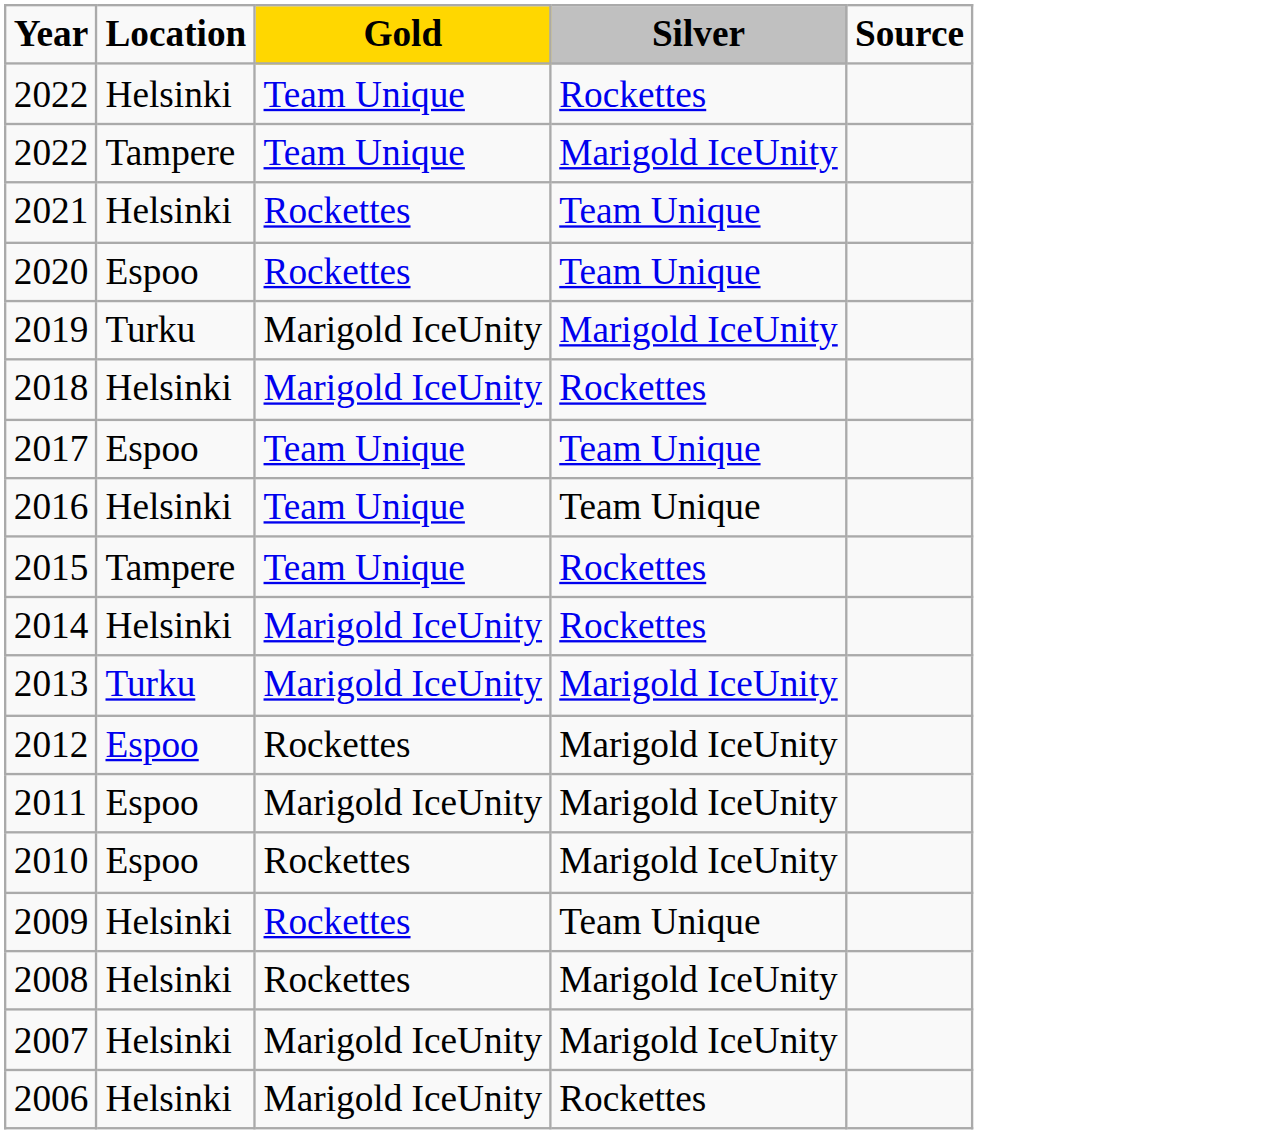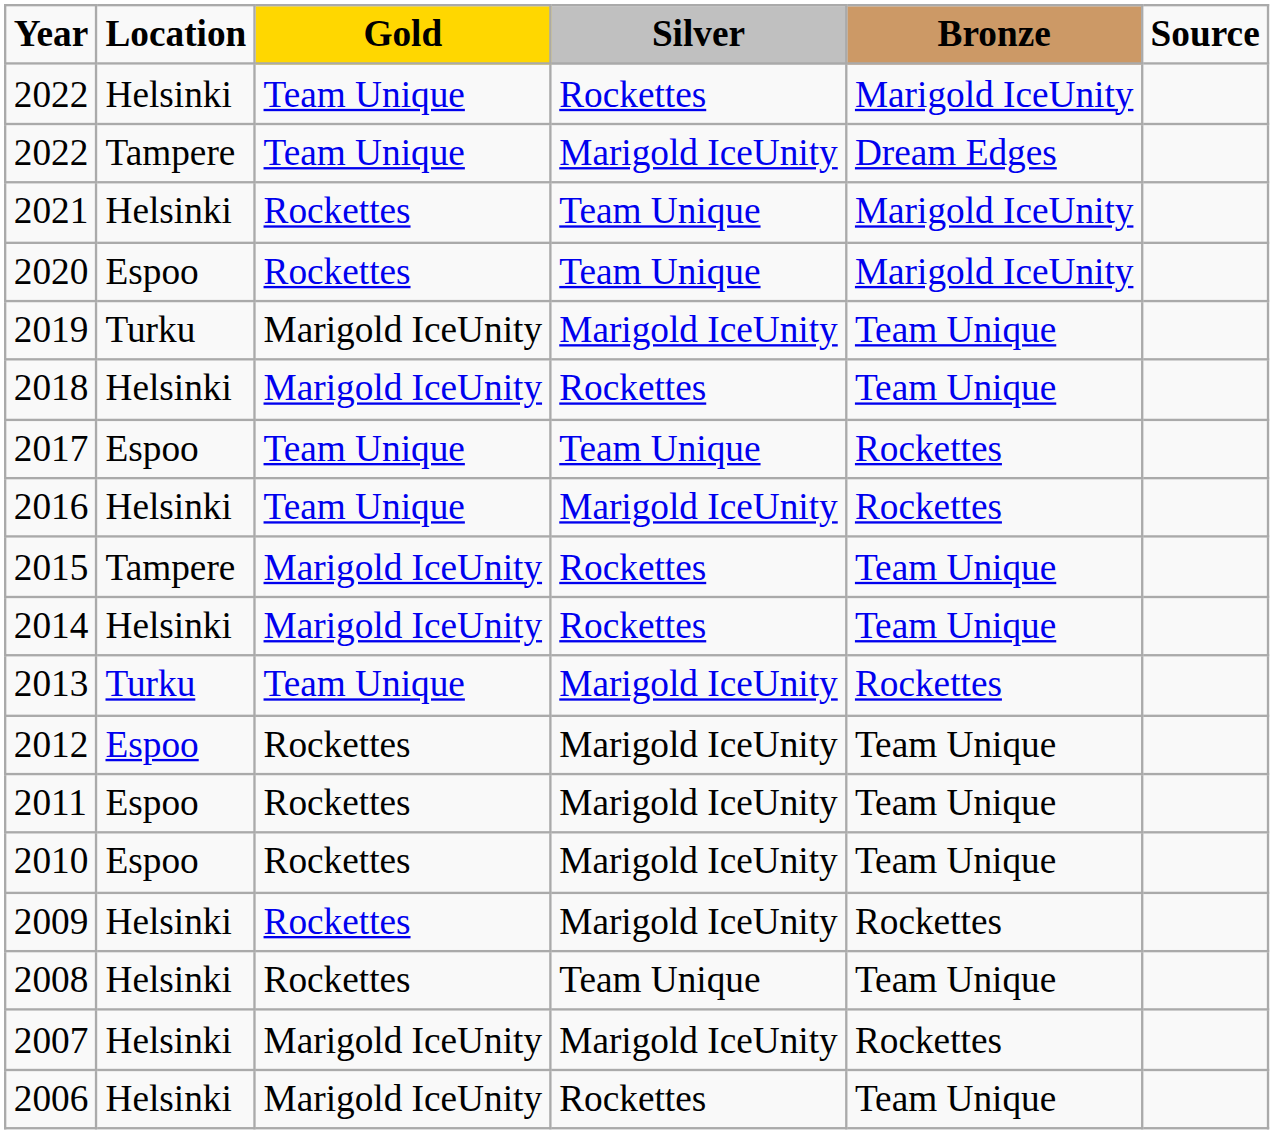 <table class="wikitable sortable">
 <tr style="text-align:center;">
 <td><strong>Year</strong></td>
 <td><strong>Location</strong></td>
 <td style="background:gold;"><strong>Gold</strong></td>
 <td style="background:silver;"><strong>Silver</strong></td>
+<td style="background:#c96;"><strong>Bronze</strong></td>
 <td><strong>Source</strong></td>
 </tr>
 <tr>
 <td>2022</td>
 <td>Helsinki</td>
 <td><a href='#'>Team Unique</a></td>
 <td><a href='#'>Rockettes</a></td>
+<td><a href='#'>Marigold IceUnity</a></td>
 <td align=center></td>
 </tr>
 <tr>
 <td>2022</td>
 <td>Tampere</td>
 <td><a href='#'>Team Unique</a></td>
 <td><a href='#'>Marigold IceUnity</a></td>
+<td><a href='#'>Dream Edges</a></td>
 <td align=center></td>
 </tr>
 <tr>
 <td>2021</td>
 <td>Helsinki</td>
 <td><a href='#'>Rockettes</a></td>
 <td><a href='#'>Team Unique</a></td>
+<td><a href='#'>Marigold IceUnity</a></td>
 <td align=center></td>
 </tr>
 <tr>
 <td>2020</td>
 <td>Espoo</td>
 <td><a href='#'>Rockettes</a></td>
 <td><a href='#'>Team Unique</a></td>
+<td><a href='#'>Marigold IceUnity</a></td>
 <td align=center></td>
 </tr>
 <tr>
 <td>2019</td>
 <td>Turku</td>
 <td>Marigold IceUnity</td>
 <td><a href='#'>Marigold IceUnity</a></td>
+<td><a href='#'>Team Unique</a></td>
 <td align=center></td>
 </tr>
 <tr>
 <td>2018</td>
 <td>Helsinki</td>
 <td><a href='#'>Marigold IceUnity</a></td>
 <td><a href='#'>Rockettes</a></td>
+<td><a href='#'>Team Unique</a></td>
 <td align=center></td>
 </tr>
 <tr>
 <td>2017</td>
 <td>Espoo</td>
 <td><a href='#'>Team Unique</a></td>
 <td><a href='#'>Team Unique</a></td>
+<td><a href='#'>Rockettes</a></td>
 <td align=center></td>
 </tr>
 <tr>
 <td>2016</td>
 <td>Helsinki</td>
 <td><a href='#'>Team Unique</a></td>
-<td>Team Unique</td>
+<td><a href='#'>Marigold IceUnity</a></td>
+<td><a href='#'>Rockettes</a></td>
 <td align=center></td>
 </tr>
 <tr>
 <td>2015</td>
 <td>Tampere</td>
+<td><a href='#'>Marigold IceUnity</a></td>
+<td><a href='#'>Rockettes</a></td>
 <td><a href='#'>Team Unique</a></td>
-<td><a href='#'>Rockettes</a></td>
 <td align=center></td>
 </tr>
 <tr>
 <td>2014</td>
 <td>Helsinki</td>
 <td><a href='#'>Marigold IceUnity</a></td>
 <td><a href='#'>Rockettes</a></td>
+<td><a href='#'>Team Unique</a></td>
 <td align=center></td>
 </tr>
 <tr>
 <td>2013</td>
 <td><a href='#'>Turku</a></td>
+<td><a href='#'>Team Unique</a></td>
 <td><a href='#'>Marigold IceUnity</a></td>
-<td><a href='#'>Marigold IceUnity</a></td>
+<td><a href='#'>Rockettes</a></td>
 <td align=center></td>
 </tr>
 <tr>
 <td>2012</td>
 <td><a href='#'>Espoo</a></td>
 <td>Rockettes</td>
 <td>Marigold IceUnity</td>
+<td>Team Unique</td>
 <td align=center></td>
 </tr>
 <tr>
 <td>2011</td>
 <td>Espoo</td>
+<td>Rockettes</td>
 <td>Marigold IceUnity</td>
-<td>Marigold IceUnity</td>
+<td>Team Unique</td>
 <td align=center></td>
 </tr>
 <tr>
 <td>2010</td>
 <td>Espoo</td>
 <td>Rockettes</td>
 <td>Marigold IceUnity</td>
+<td>Team Unique</td>
 <td align=center></td>
 </tr>
 <tr>
 <td>2009</td>
 <td>Helsinki</td>
 <td><a href='#'>Rockettes</a></td>
-<td>Team Unique</td>
+<td>Marigold IceUnity</td>
+<td>Rockettes</td>
 <td align=center></td>
 </tr>
 <tr>
 <td>2008</td>
 <td>Helsinki</td>
 <td>Rockettes</td>
-<td>Marigold IceUnity</td>
+<td>Team Unique</td>
+<td>Team Unique</td>
 <td align=center></td>
 </tr>
 <tr>
 <td>2007</td>
 <td>Helsinki</td>
 <td>Marigold IceUnity</td>
 <td>Marigold IceUnity</td>
+<td>Rockettes</td>
 <td align=center></td>
 </tr>
 <tr>
 <td>2006</td>
 <td>Helsinki</td>
 <td>Marigold IceUnity</td>
 <td>Rockettes</td>
+<td>Team Unique</td>
 <td align=center></td>
 </tr>
 </table>
